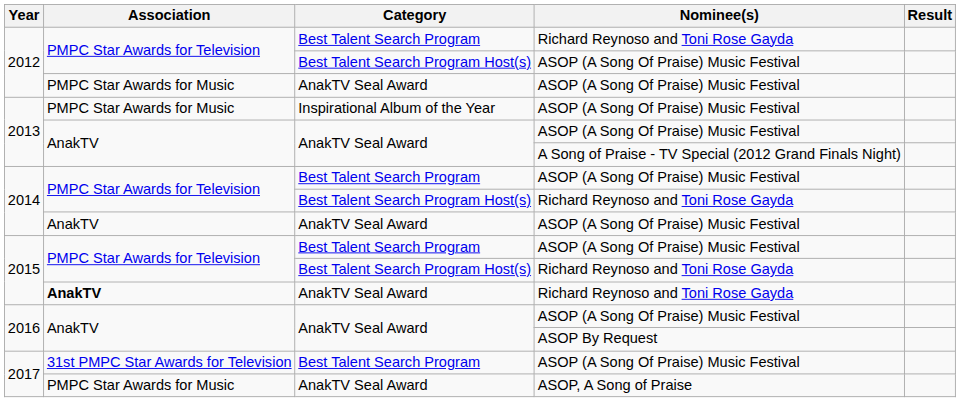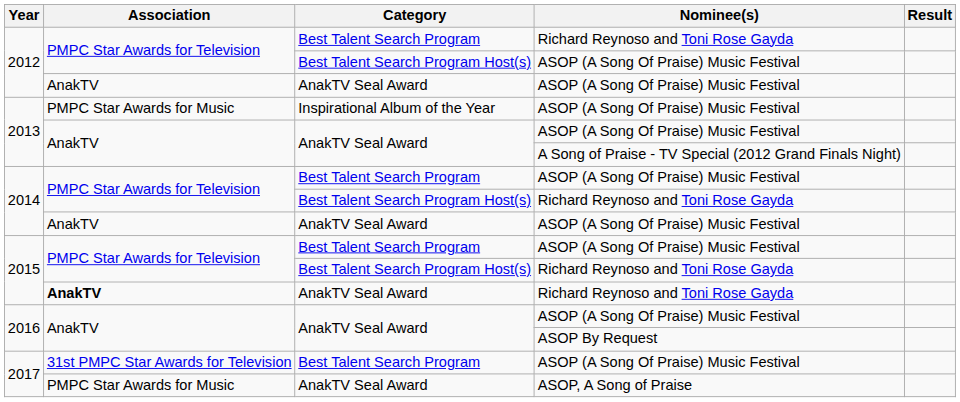 <table class="wikitable sortable">
 <tr>
 <th>Year</th>
 <th>Association</th>
 <th>Category</th>
 <th>Nominee(s)</th>
 <th>Result</th>
 </tr>
 <tr>
 <td rowspan=3>2012</td>
 <td rowspan=2><a href='#'>PMPC Star Awards for Television</a></td>
 <td><a href='#'>Best Talent Search Program</a></td>
 <td>Richard Reynoso and <a href='#'>Toni Rose Gayda</a></td>
 <td></td>
 </tr>
 <tr>
 <td><a href='#'>Best Talent Search Program Host(s)</a></td>
 <td>ASOP (A Song Of Praise) Music Festival</td>
 <td></td>
 </tr>
 <tr>
-<td>PMPC Star Awards for Music</td>
+<td>AnakTV</td>
 <td>AnakTV Seal Award</td>
 <td>ASOP (A Song Of Praise) Music Festival</td>
 <td></td>
 </tr>
 <tr>
 <td rowspan=3>2013</td>
 <td>PMPC Star Awards for Music</td>
 <td>Inspirational Album of the Year</td>
 <td>ASOP (A Song Of Praise) Music Festival</td>
 <td></td>
 </tr>
 <tr>
 <td rowspan=2>AnakTV</td>
 <td rowspan=2>AnakTV Seal Award</td>
 <td>ASOP (A Song Of Praise) Music Festival</td>
 <td></td>
 </tr>
 <tr>
 <td>A Song of Praise - TV Special (2012 Grand Finals Night)</td>
 <td></td>
 </tr>
 <tr>
 <td rowspan=3>2014</td>
 <td rowspan=2><a href='#'>PMPC Star Awards for Television</a></td>
 <td><a href='#'>Best Talent Search Program</a></td>
 <td>ASOP (A Song Of Praise) Music Festival</td>
 <td></td>
 </tr>
 <tr>
 <td><a href='#'>Best Talent Search Program Host(s)</a></td>
 <td>Richard Reynoso and <a href='#'>Toni Rose Gayda</a></td>
 <td></td>
 </tr>
 <tr>
 <td>AnakTV</td>
 <td>AnakTV Seal Award</td>
 <td>ASOP (A Song Of Praise) Music Festival</td>
 <td></td>
 </tr>
 <tr>
 <td rowspan=3>2015</td>
 <td rowspan=2><a href='#'>PMPC Star Awards for Television</a></td>
 <td><a href='#'>Best Talent Search Program</a></td>
 <td>ASOP (A Song Of Praise) Music Festival</td>
 <td></td>
 </tr>
 <tr>
 <td><a href='#'>Best Talent Search Program Host(s)</a></td>
 <td>Richard Reynoso and <a href='#'>Toni Rose Gayda</a></td>
 <td></td>
 </tr>
 <tr>
 <td><strong>AnakTV</strong></td>
 <td>AnakTV Seal Award</td>
 <td>Richard Reynoso and <a href='#'>Toni Rose Gayda</a></td>
 <td></td>
 </tr>
 <tr>
 <td rowspan=2>2016</td>
 <td rowspan=2>AnakTV</td>
 <td rowspan=2>AnakTV Seal Award</td>
 <td>ASOP (A Song Of Praise) Music Festival</td>
 <td></td>
 </tr>
 <tr>
 <td>ASOP By Request</td>
 <td></td>
 </tr>
 <tr>
 <td rowspan=2>2017</td>
 <td><a href='#'>31st PMPC Star Awards for Television</a></td>
 <td><a href='#'>Best Talent Search Program</a></td>
 <td>ASOP (A Song Of Praise) Music Festival</td>
 <td></td>
 </tr>
 <tr>
 <td>PMPC Star Awards for Music</td>
 <td>AnakTV Seal Award</td>
 <td>ASOP, A Song of Praise</td>
 <td></td>
 </tr>
 </table>
